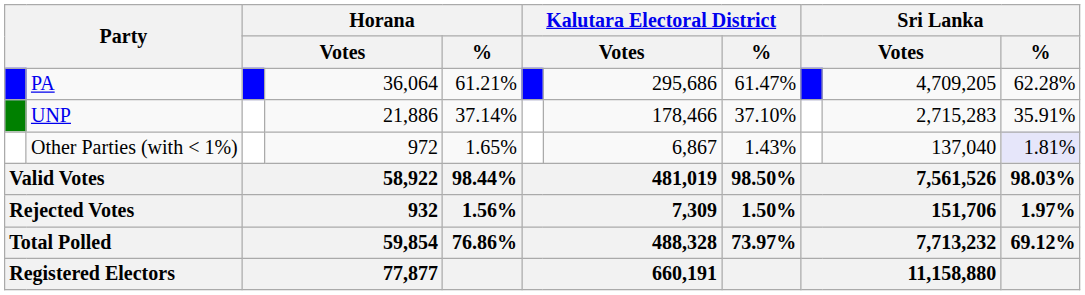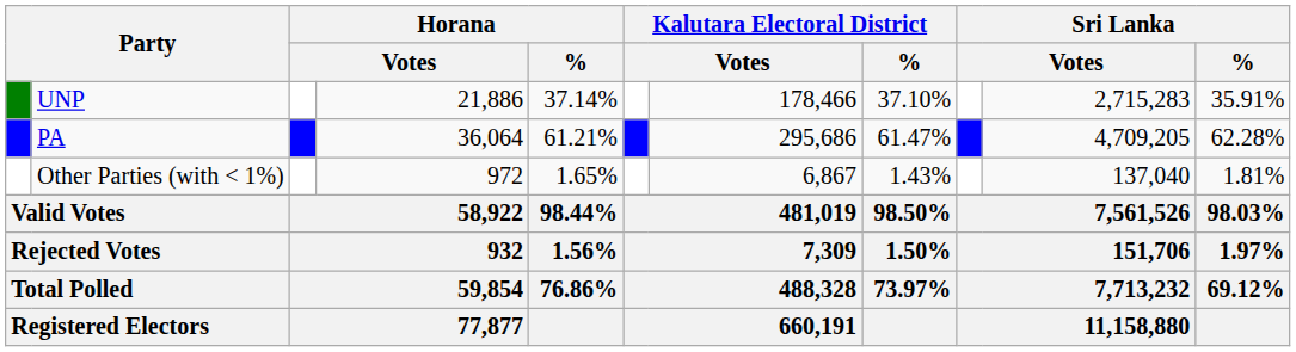 <table class="wikitable">
 <tr>
 <th colspan="2" width="144px"rowspan="2">Party</th>
 <th colspan="3" width="216px">Horana</th>
 <th colspan="3" width="216px"><a href='#'>Kalutara Electoral District</a></th>
 <th colspan="3" width="216px">Sri Lanka</th>
 </tr>
 <tr>
 <th colspan="2" width="144px">Votes</th>
 <th>%</th>
 <th colspan="2" width="144px">Votes</th>
 <th>%</th>
 <th colspan="2" width="144px">Votes</th>
 <th>%</th>
 </tr>
 <tr>
+<td style="background-color:green;" width="10px"></td>
+<td style="text-align:left;"><a href='#'>UNP</a></td>
+<td style="background-color:white;" width="10px"></td>
+<td style="text-align:right;">21,886</td>
+<td style="text-align:right;">37.14%</td>
+<td style="background-color:white;" width="10px"></td>
+<td style="text-align:right;">178,466</td>
+<td style="text-align:right;">37.10%</td>
+<td style="background-color:white;" width="10px"></td>
+<td style="text-align:right;">2,715,283</td>
+<td style="text-align:right;">35.91%</td>
+</tr>
+<tr>
 <td style="background-color:blue;" width="10px"></td>
 <td style="text-align:left;"><a href='#'>PA</a></td>
 <td style="background-color:blue;" width="10px"></td>
 <td style="text-align:right;">36,064</td>
 <td style="text-align:right;">61.21%</td>
 <td style="background-color:blue;" width="10px"></td>
 <td style="text-align:right;">295,686</td>
 <td style="text-align:right;">61.47%</td>
 <td style="background-color:blue;" width="10px"></td>
 <td style="text-align:right;">4,709,205</td>
 <td style="text-align:right;">62.28%</td>
 </tr>
 <tr>
-<td style="background-color:green;" width="10px"></td>
-<td style="text-align:left;"><a href='#'>UNP</a></td>
-<td style="background-color:white;" width="10px"></td>
-<td style="text-align:right;">21,886</td>
-<td style="text-align:right;">37.14%</td>
-<td style="background-color:white;" width="10px"></td>
-<td style="text-align:right;">178,466</td>
-<td style="text-align:right;">37.10%</td>
-<td style="background-color:white;" width="10px"></td>
-<td style="text-align:right;">2,715,283</td>
-<td style="text-align:right;">35.91%</td>
-</tr>
-<tr>
 <td style="background-color:white;" width="10px"></td>
 <td style="text-align:left;">Other Parties (with < 1%)</td>
 <td style="background-color:white;" width="10px"></td>
 <td style="text-align:right;">972</td>
 <td style="text-align:right;">1.65%</td>
 <td style="background-color:white;" width="10px"></td>
 <td style="text-align:right;">6,867</td>
 <td style="text-align:right;">1.43%</td>
 <td style="background-color:white;" width="10px"></td>
 <td style="text-align:right;">137,040</td>
-<td style="background: lavender; text-align:right;">1.81%</td>
+<td style="text-align:right;">1.81%</td>
 </tr>
 <tr>
 <th colspan="2" width="144px"style="text-align:left;">Valid Votes</th>
 <th style="text-align:right;"colspan="2" width="144px">58,922</th>
 <th style="text-align:right;">98.44%</th>
 <th style="text-align:right;"colspan="2" width="144px">481,019</th>
 <th style="text-align:right;">98.50%</th>
 <th style="text-align:right;"colspan="2" width="144px">7,561,526</th>
 <th style="text-align:right;">98.03%</th>
 </tr>
 <tr>
 <th colspan="2" width="144px"style="text-align:left;">Rejected Votes</th>
 <th style="text-align:right;"colspan="2" width="144px">932</th>
 <th style="text-align:right;">1.56%</th>
 <th style="text-align:right;"colspan="2" width="144px">7,309</th>
 <th style="text-align:right;">1.50%</th>
 <th style="text-align:right;"colspan="2" width="144px">151,706</th>
 <th style="text-align:right;">1.97%</th>
 </tr>
 <tr>
 <th colspan="2" width="144px"style="text-align:left;">Total Polled</th>
 <th style="text-align:right;"colspan="2" width="144px">59,854</th>
 <th style="text-align:right;">76.86%</th>
 <th style="text-align:right;"colspan="2" width="144px">488,328</th>
 <th style="text-align:right;">73.97%</th>
 <th style="text-align:right;"colspan="2" width="144px">7,713,232</th>
 <th style="text-align:right;">69.12%</th>
 </tr>
 <tr>
 <th colspan="2" width="144px"style="text-align:left;">Registered Electors</th>
 <th style="text-align:right;"colspan="2" width="144px">77,877</th>
 <th></th>
 <th style="text-align:right;"colspan="2" width="144px">660,191</th>
 <th></th>
 <th style="text-align:right;"colspan="2" width="144px">11,158,880</th>
 <th></th>
 </tr>
 </table>
